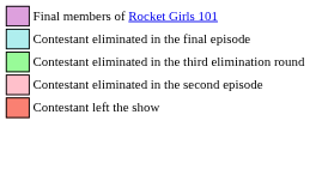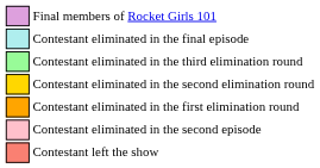 <table class="toccolours" style="font-size: 75%; white-space: nowrap;">
 <tr>
 <td style="background:#DDA0DD; border: 1px solid black;">      </td>
 <td>Final members of <a href='#'>Rocket Girls 101</a></td>
 </tr>
 <tr>
 <td style="background:#AFEEEE; border: 1px solid black;">      </td>
 <td>Contestant eliminated in the final episode</td>
 </tr>
 <tr>
 <td style="background:#98FB98; border: 1px solid black;">      </td>
 <td>Contestant eliminated in the third elimination round</td>
 </tr>
 <tr>
+<td style="background:#FFD700; border: 1px solid black;">      </td>
+<td>Contestant eliminated in the second elimination round</td>
+</tr>
+<tr>
+<td style="background:#FFA500; border: 1px solid black;">      </td>
+<td>Contestant eliminated in the first elimination round</td>
+</tr>
+<tr>
 <td style="background:#FFC0CB; border: 1px solid black;">      </td>
 <td>Contestant eliminated in the second episode</td>
 </tr>
 <tr>
 <td style="background:#FA8072; border: 1px solid black;">      </td>
 <td>Contestant left the show</td>
 </tr>
 </table>
